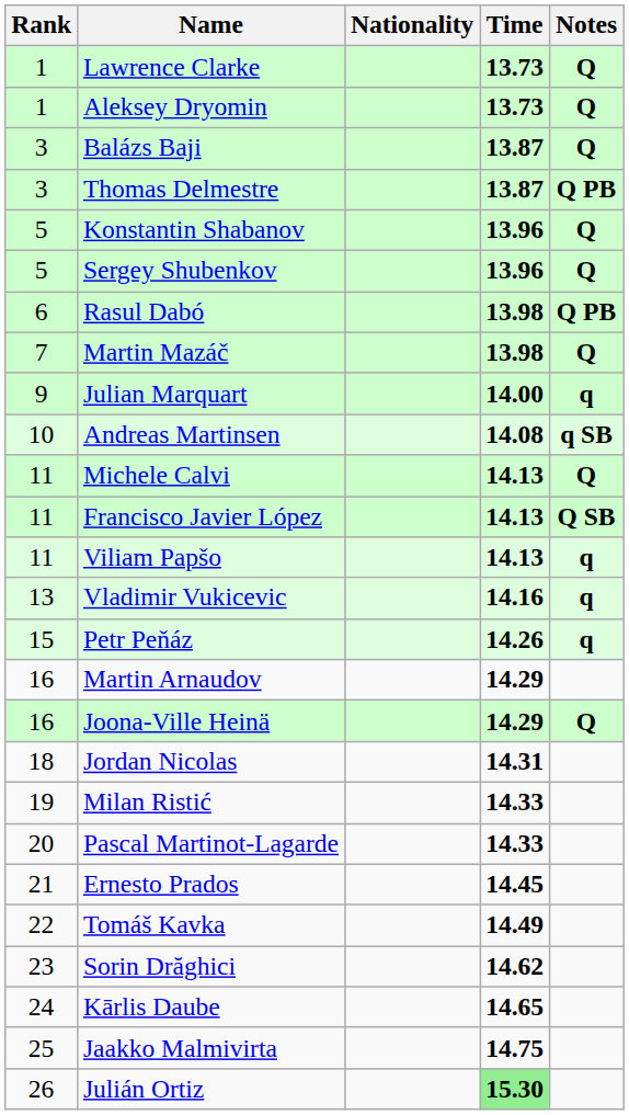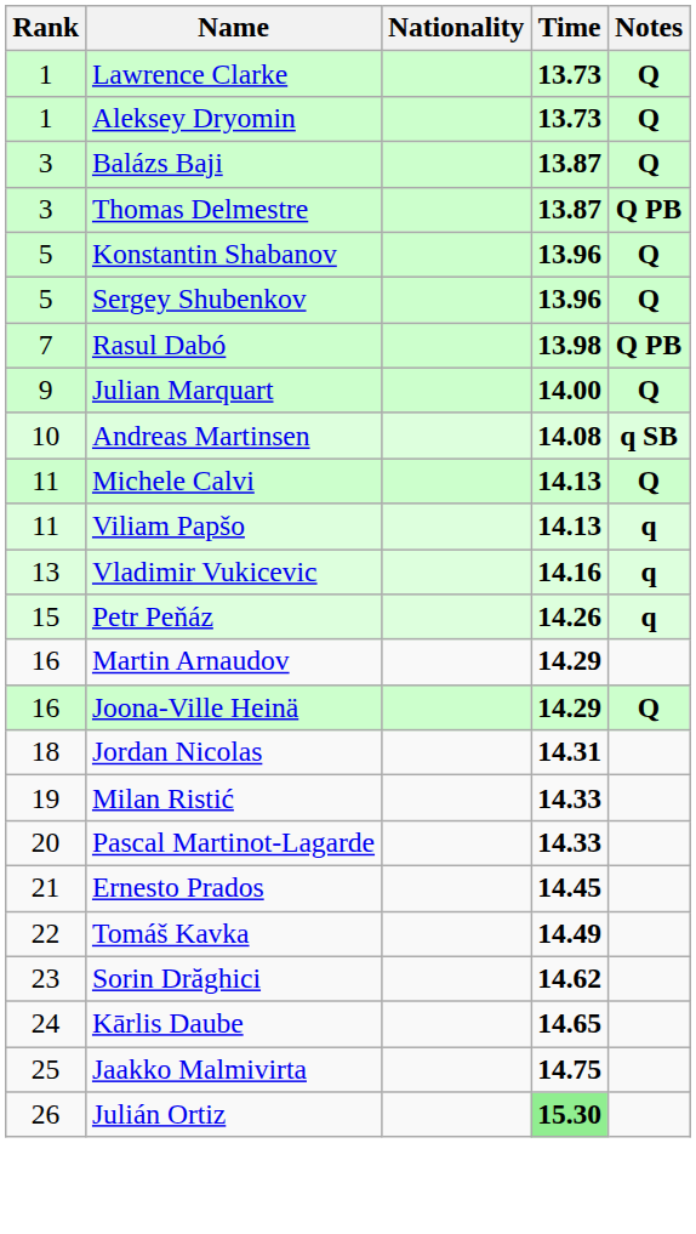 <table class="wikitable sortable" style="text-align:center">
 <tr>
 <th>Rank</th>
 <th>Name</th>
 <th>Nationality</th>
 <th>Time</th>
 <th>Notes</th>
 </tr>
 <tr bgcolor=ccffcc>
 <td>1</td>
 <td align=left><a href='#'>Lawrence Clarke</a></td>
 <td align=left></td>
 <td><strong>13.73</strong></td>
 <td><strong>Q</strong></td>
 </tr>
 <tr bgcolor=ccffcc>
 <td>1</td>
 <td align=left><a href='#'>Aleksey Dryomin</a></td>
 <td align=left></td>
 <td><strong>13.73</strong></td>
 <td><strong>Q</strong></td>
 </tr>
 <tr bgcolor=ccffcc>
 <td>3</td>
 <td align=left><a href='#'>Balázs Baji</a></td>
 <td align=left></td>
 <td><strong>13.87</strong></td>
 <td><strong>Q</strong></td>
 </tr>
 <tr bgcolor=ccffcc>
 <td>3</td>
 <td align=left><a href='#'>Thomas Delmestre</a></td>
 <td align=left></td>
 <td><strong>13.87</strong></td>
 <td><strong>Q PB</strong></td>
 </tr>
 <tr bgcolor=ccffcc>
 <td>5</td>
 <td align=left><a href='#'>Konstantin Shabanov</a></td>
 <td align=left></td>
 <td><strong>13.96</strong></td>
 <td><strong>Q</strong></td>
 </tr>
 <tr bgcolor=ccffcc>
 <td>5</td>
 <td align=left><a href='#'>Sergey Shubenkov</a></td>
 <td align=left></td>
 <td><strong>13.96</strong></td>
 <td><strong>Q</strong></td>
 </tr>
 <tr bgcolor=ccffcc>
-<td>6</td>
+<td>7</td>
 <td align=left><a href='#'>Rasul Dabó</a></td>
 <td align=left></td>
 <td><strong>13.98</strong></td>
 <td><strong>Q PB</strong></td>
 </tr>
 <tr bgcolor=ccffcc>
-<td>7</td>
-<td align=left><a href='#'>Martin Mazáč</a></td>
-<td align=left></td>
-<td><strong>13.98</strong></td>
-<td><strong>Q</strong></td>
-</tr>
-<tr bgcolor=ccffcc>
 <td>9</td>
 <td align=left><a href='#'>Julian Marquart</a></td>
 <td align=left></td>
 <td><strong>14.00</strong></td>
-<td><strong>q</strong></td>
+<td><strong>Q</strong></td>
 </tr>
 <tr bgcolor=ddffdd>
 <td>10</td>
 <td align=left><a href='#'>Andreas Martinsen</a></td>
 <td align=left></td>
 <td><strong>14.08</strong></td>
 <td><strong>q SB</strong></td>
 </tr>
 <tr bgcolor=ccffcc>
 <td>11</td>
 <td align=left><a href='#'>Michele Calvi</a></td>
 <td align=left></td>
 <td><strong>14.13</strong></td>
 <td><strong>Q</strong></td>
-</tr>
-<tr bgcolor=ccffcc>
-<td>11</td>
-<td align=left><a href='#'>Francisco Javier López</a></td>
-<td align=left></td>
-<td><strong>14.13</strong></td>
-<td><strong>Q SB</strong></td>
 </tr>
 <tr bgcolor=ddffdd>
 <td>11</td>
 <td align=left><a href='#'>Viliam Papšo</a></td>
 <td align=left></td>
 <td><strong>14.13</strong></td>
 <td><strong>q</strong></td>
 </tr>
 <tr bgcolor=ddffdd>
 <td>13</td>
 <td align=left><a href='#'>Vladimir Vukicevic</a></td>
 <td align=left></td>
 <td><strong>14.16</strong></td>
 <td><strong>q</strong></td>
 </tr>
 <tr bgcolor=ddffdd>
 <td>15</td>
 <td align=left><a href='#'>Petr Peňáz</a></td>
 <td align=left></td>
 <td><strong>14.26</strong></td>
 <td><strong>q</strong></td>
 </tr>
 <tr>
 <td>16</td>
 <td align=left><a href='#'>Martin Arnaudov</a></td>
 <td align=left></td>
 <td><strong>14.29</strong></td>
 <td></td>
 </tr>
 <tr bgcolor=ccffcc>
 <td>16</td>
 <td align=left><a href='#'>Joona-Ville Heinä</a></td>
 <td align=left></td>
 <td><strong>14.29</strong></td>
 <td><strong>Q</strong></td>
 </tr>
 <tr>
 <td>18</td>
 <td align=left><a href='#'>Jordan Nicolas</a></td>
 <td align=left></td>
 <td><strong>14.31</strong></td>
 <td></td>
 </tr>
 <tr>
 <td>19</td>
 <td align=left><a href='#'>Milan Ristić</a></td>
 <td align=left></td>
 <td><strong>14.33</strong></td>
 <td></td>
 </tr>
 <tr>
 <td>20</td>
 <td align=left><a href='#'>Pascal Martinot-Lagarde</a></td>
 <td align=left></td>
 <td><strong>14.33</strong></td>
 <td></td>
 </tr>
 <tr>
 <td>21</td>
 <td align=left><a href='#'>Ernesto Prados</a></td>
 <td align=left></td>
 <td><strong>14.45</strong></td>
 <td></td>
 </tr>
 <tr>
 <td>22</td>
 <td align=left><a href='#'>Tomáš Kavka</a></td>
 <td align=left></td>
 <td><strong>14.49</strong></td>
 <td></td>
 </tr>
 <tr>
 <td>23</td>
 <td align=left><a href='#'>Sorin Drăghici</a></td>
 <td align=left></td>
 <td><strong>14.62</strong></td>
 <td></td>
 </tr>
 <tr>
 <td>24</td>
 <td align=left><a href='#'>Kārlis Daube</a></td>
 <td align=left></td>
 <td><strong>14.65</strong></td>
 <td></td>
 </tr>
 <tr>
 <td>25</td>
 <td align=left><a href='#'>Jaakko Malmivirta</a></td>
 <td align=left></td>
 <td><strong>14.75</strong></td>
 <td></td>
 </tr>
 <tr>
 <td>26</td>
 <td align=left><a href='#'>Julián Ortiz</a></td>
 <td align=left></td>
 <td style="background: lightgreen;"><strong>15.30</strong></td>
 <td></td>
 </tr>
 </table>
